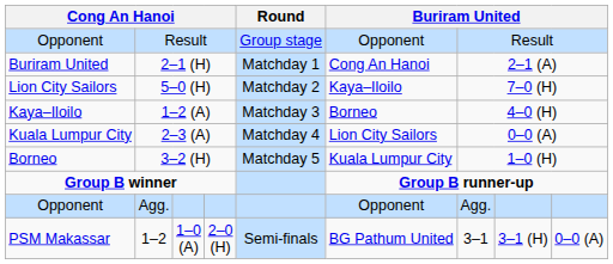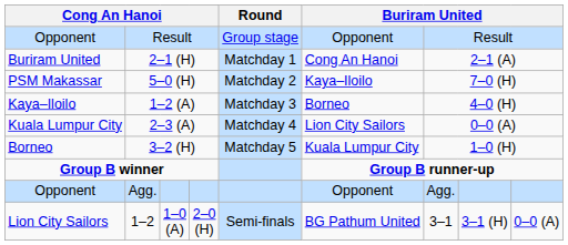 <table class="wikitable" style="text-align:center">
 <tr>
 <th colspan="4"><a href='#'>Cong An Hanoi</a> </th>
 <th>Round</th>
 <th colspan="4"> <a href='#'>Buriram United</a></th>
 </tr>
 <tr bgcolor="#c1e0ff">
 <td>Opponent</td>
 <td colspan="3">Result</td>
 <td><a href='#'>Group stage</a></td>
 <td>Opponent</td>
 <td colspan="3">Result</td>
 </tr>
 <tr>
 <td align="left"> <a href='#'>Buriram United</a></td>
 <td colspan="3"><a href='#'>2–1</a> (H)</td>
 <td bgcolor="#c1e0ff">Matchday 1</td>
 <td align="left"> <a href='#'>Cong An Hanoi</a></td>
 <td colspan="3"><a href='#'>2–1</a> (A)</td>
 </tr>
 <tr>
-<td align="left"> <a href='#'>Lion City Sailors</a></td>
+<td align="left"> <a href='#'>PSM Makassar</a></td>
 <td colspan="3"><a href='#'>5–0</a> (H)</td>
 <td bgcolor="#c1e0ff">Matchday 2</td>
 <td align="left"> <a href='#'>Kaya–Iloilo</a></td>
 <td colspan="3"><a href='#'>7–0</a> (H)</td>
 </tr>
 <tr>
 <td align="left"> <a href='#'>Kaya–Iloilo</a></td>
 <td colspan="3"><a href='#'>1–2</a> (A)</td>
 <td bgcolor="#c1e0ff">Matchday 3</td>
 <td align="left"> <a href='#'>Borneo</a></td>
 <td colspan="3"><a href='#'>4–0</a> (H)</td>
 </tr>
 <tr>
 <td align="left"> <a href='#'>Kuala Lumpur City</a></td>
 <td colspan="3"><a href='#'>2–3</a> (A)</td>
 <td bgcolor="#c1e0ff">Matchday 4</td>
 <td align="left"> <a href='#'>Lion City Sailors</a></td>
 <td colspan="3"><a href='#'>0–0</a> (A)</td>
 </tr>
 <tr>
 <td align="left"> <a href='#'>Borneo</a></td>
 <td colspan="3"><a href='#'>3–2</a> (H)</td>
 <td bgcolor="#c1e0ff">Matchday 5</td>
 <td align="left"> <a href='#'>Kuala Lumpur City</a></td>
 <td colspan="3"><a href='#'>1–0</a> (H)</td>
 </tr>
 <tr>
 <td colspan="4" valign="top" align="center"><strong><a href='#'>Group B</a> winner</strong> </td>
 <td bgcolor="#c1e0ff"></td>
 <td colspan="4" valign="top" align="center"><strong><a href='#'>Group B</a> runner-up</strong> </td>
 </tr>
 <tr bgcolor="#c1e0ff">
 <td>Opponent</td>
 <td>Agg.</td>
 <td></td>
 <td></td>
 <td></td>
 <td>Opponent</td>
 <td>Agg.</td>
 <td></td>
 <td></td>
 </tr>
 <tr>
-<td align="left"> <a href='#'>PSM Makassar</a></td>
+<td align="left"> <a href='#'>Lion City Sailors</a></td>
 <td>1–2</td>
 <td><a href='#'>1–0</a> <br>(A)</td>
 <td><a href='#'>2–0</a> <br>(H)</td>
 <td bgcolor="#c1e0ff">Semi-finals</td>
 <td align="left"> <a href='#'>BG Pathum United</a></td>
 <td>3–1</td>
 <td><a href='#'>3–1</a> (H)</td>
 <td><a href='#'>0–0</a> (A)</td>
 </tr>
 </table>
